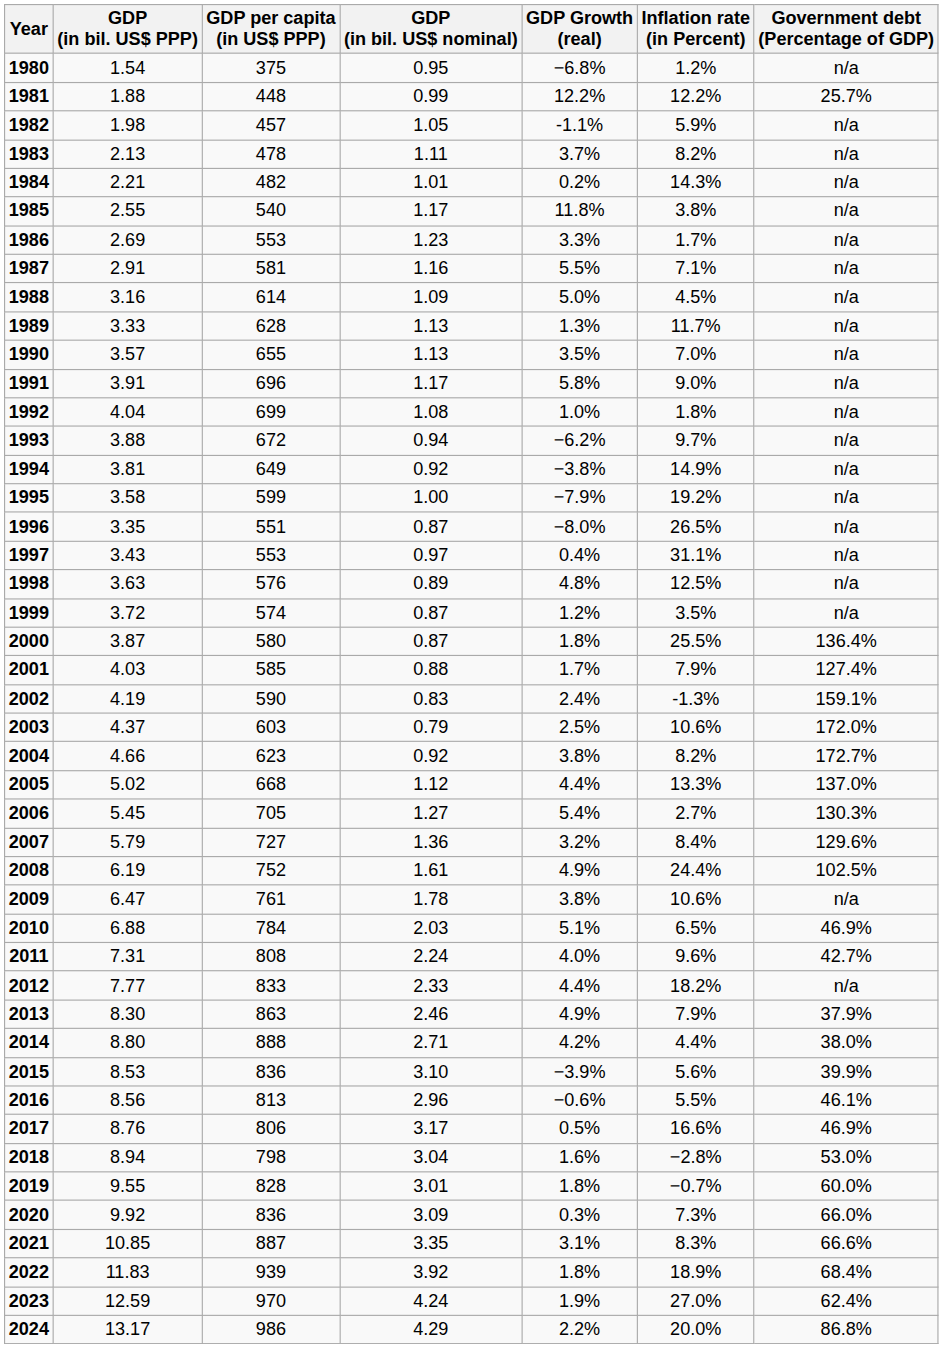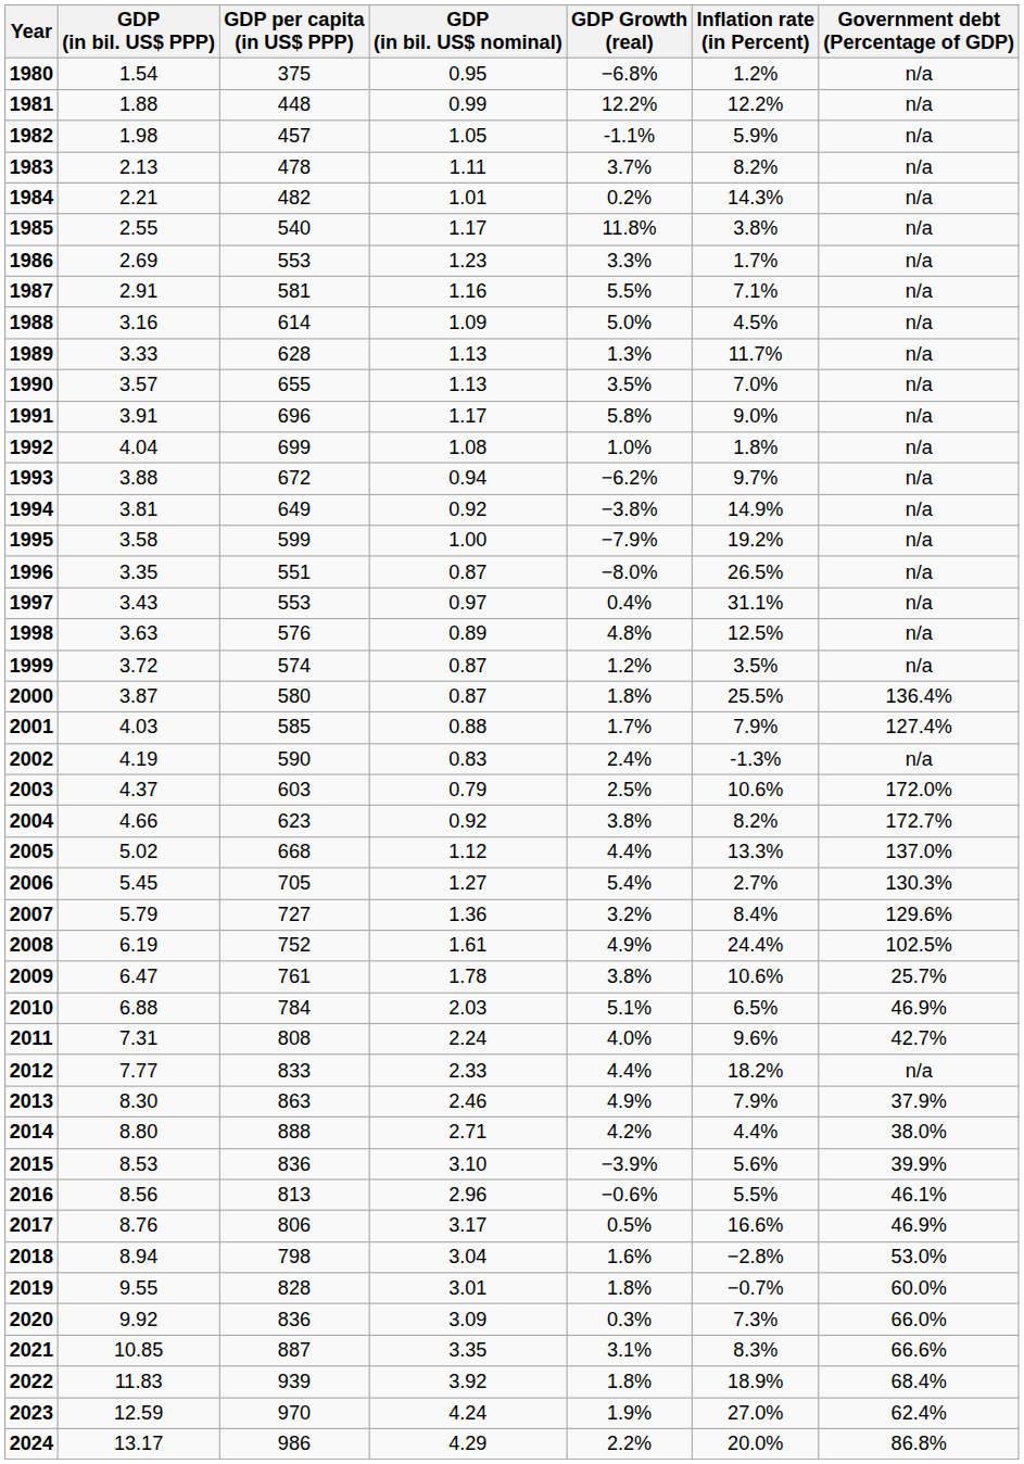 <table class="wikitable" style="text-align:center; vertical-align:middle;">
 <tr style="font-weight:bold;">
 <th>Year</th>
 <th>GDP<br>(in bil. US$ PPP)</th>
 <th>GDP per capita<br>(in US$ PPP)</th>
 <th>GDP<br>(in bil. US$ nominal)</th>
 <th>GDP Growth<br>(real)</th>
 <th>Inflation rate<br>(in Percent)</th>
 <th>Government debt<br>(Percentage of GDP)</th>
 </tr>
 <tr>
 <td><strong>1980</strong></td>
 <td>1.54</td>
 <td>375</td>
 <td>0.95</td>
 <td>−6.8%</td>
 <td>1.2%</td>
 <td>n/a</td>
 </tr>
 <tr>
 <td><strong>1981</strong></td>
 <td>1.88</td>
 <td>448</td>
 <td>0.99</td>
 <td>12.2%</td>
 <td>12.2%</td>
-<td>25.7%</td>
+<td>n/a</td>
 </tr>
 <tr>
 <td><strong>1982</strong></td>
 <td>1.98</td>
 <td>457</td>
 <td>1.05</td>
 <td>-1.1%</td>
 <td>5.9%</td>
 <td>n/a</td>
 </tr>
 <tr>
 <td><strong>1983</strong></td>
 <td>2.13</td>
 <td>478</td>
 <td>1.11</td>
 <td>3.7%</td>
 <td>8.2%</td>
 <td>n/a</td>
 </tr>
 <tr>
 <td><strong>1984</strong></td>
 <td>2.21</td>
 <td>482</td>
 <td>1.01</td>
 <td>0.2%</td>
 <td>14.3%</td>
 <td>n/a</td>
 </tr>
 <tr>
 <td><strong>1985</strong></td>
 <td>2.55</td>
 <td>540</td>
 <td>1.17</td>
 <td>11.8%</td>
 <td>3.8%</td>
 <td>n/a</td>
 </tr>
 <tr>
 <td><strong>1986</strong></td>
 <td>2.69</td>
 <td>553</td>
 <td>1.23</td>
 <td>3.3%</td>
 <td>1.7%</td>
 <td>n/a</td>
 </tr>
 <tr>
 <td><strong>1987</strong></td>
 <td>2.91</td>
 <td>581</td>
 <td>1.16</td>
 <td>5.5%</td>
 <td>7.1%</td>
 <td>n/a</td>
 </tr>
 <tr>
 <td><strong>1988</strong></td>
 <td>3.16</td>
 <td>614</td>
 <td>1.09</td>
 <td>5.0%</td>
 <td>4.5%</td>
 <td>n/a</td>
 </tr>
 <tr>
 <td><strong>1989</strong></td>
 <td>3.33</td>
 <td>628</td>
 <td>1.13</td>
 <td>1.3%</td>
 <td>11.7%</td>
 <td>n/a</td>
 </tr>
 <tr>
 <td><strong>1990</strong></td>
 <td>3.57</td>
 <td>655</td>
 <td>1.13</td>
 <td>3.5%</td>
 <td>7.0%</td>
 <td>n/a</td>
 </tr>
 <tr>
 <td><strong>1991</strong></td>
 <td>3.91</td>
 <td>696</td>
 <td>1.17</td>
 <td>5.8%</td>
 <td>9.0%</td>
 <td>n/a</td>
 </tr>
 <tr>
 <td><strong>1992</strong></td>
 <td>4.04</td>
 <td>699</td>
 <td>1.08</td>
 <td>1.0%</td>
 <td>1.8%</td>
 <td>n/a</td>
 </tr>
 <tr>
 <td><strong>1993</strong></td>
 <td>3.88</td>
 <td>672</td>
 <td>0.94</td>
 <td>−6.2%</td>
 <td>9.7%</td>
 <td>n/a</td>
 </tr>
 <tr>
 <td><strong>1994</strong></td>
 <td>3.81</td>
 <td>649</td>
 <td>0.92</td>
 <td>−3.8%</td>
 <td>14.9%</td>
 <td>n/a</td>
 </tr>
 <tr>
 <td><strong>1995</strong></td>
 <td>3.58</td>
 <td>599</td>
 <td>1.00</td>
 <td>−7.9%</td>
 <td>19.2%</td>
 <td>n/a</td>
 </tr>
 <tr>
 <td><strong>1996</strong></td>
 <td>3.35</td>
 <td>551</td>
 <td>0.87</td>
 <td>−8.0%</td>
 <td>26.5%</td>
 <td>n/a</td>
 </tr>
 <tr>
 <td><strong>1997</strong></td>
 <td>3.43</td>
 <td>553</td>
 <td>0.97</td>
 <td>0.4%</td>
 <td>31.1%</td>
 <td>n/a</td>
 </tr>
 <tr>
 <td><strong>1998</strong></td>
 <td>3.63</td>
 <td>576</td>
 <td>0.89</td>
 <td>4.8%</td>
 <td>12.5%</td>
 <td>n/a</td>
 </tr>
 <tr>
 <td><strong>1999</strong></td>
 <td>3.72</td>
 <td>574</td>
 <td>0.87</td>
 <td>1.2%</td>
 <td>3.5%</td>
 <td>n/a</td>
 </tr>
 <tr>
 <td><strong>2000</strong></td>
 <td>3.87</td>
 <td>580</td>
 <td>0.87</td>
 <td>1.8%</td>
 <td>25.5%</td>
 <td>136.4%</td>
 </tr>
 <tr>
 <td><strong>2001</strong></td>
 <td>4.03</td>
 <td>585</td>
 <td>0.88</td>
 <td>1.7%</td>
 <td>7.9%</td>
 <td>127.4%</td>
 </tr>
 <tr>
 <td><strong>2002</strong></td>
 <td>4.19</td>
 <td>590</td>
 <td>0.83</td>
 <td>2.4%</td>
 <td>-1.3%</td>
-<td>159.1%</td>
+<td>n/a</td>
 </tr>
 <tr>
 <td><strong>2003</strong></td>
 <td>4.37</td>
 <td>603</td>
 <td>0.79</td>
 <td>2.5%</td>
 <td>10.6%</td>
 <td>172.0%</td>
 </tr>
 <tr>
 <td><strong>2004</strong></td>
 <td>4.66</td>
 <td>623</td>
 <td>0.92</td>
 <td>3.8%</td>
 <td>8.2%</td>
 <td>172.7%</td>
 </tr>
 <tr>
 <td><strong>2005</strong></td>
 <td>5.02</td>
 <td>668</td>
 <td>1.12</td>
 <td>4.4%</td>
 <td>13.3%</td>
 <td>137.0%</td>
 </tr>
 <tr>
 <td><strong>2006</strong></td>
 <td>5.45</td>
 <td>705</td>
 <td>1.27</td>
 <td>5.4%</td>
 <td>2.7%</td>
 <td>130.3%</td>
 </tr>
 <tr>
 <td><strong>2007</strong></td>
 <td>5.79</td>
 <td>727</td>
 <td>1.36</td>
 <td>3.2%</td>
 <td>8.4%</td>
 <td>129.6%</td>
 </tr>
 <tr>
 <td><strong>2008</strong></td>
 <td>6.19</td>
 <td>752</td>
 <td>1.61</td>
 <td>4.9%</td>
 <td>24.4%</td>
 <td>102.5%</td>
 </tr>
 <tr>
 <td><strong>2009</strong></td>
 <td>6.47</td>
 <td>761</td>
 <td>1.78</td>
 <td>3.8%</td>
 <td>10.6%</td>
-<td>n/a</td>
+<td>25.7%</td>
 </tr>
 <tr>
 <td><strong>2010</strong></td>
 <td>6.88</td>
 <td>784</td>
 <td>2.03</td>
 <td>5.1%</td>
 <td>6.5%</td>
 <td>46.9%</td>
 </tr>
 <tr>
 <td><strong>2011</strong></td>
 <td>7.31</td>
 <td>808</td>
 <td>2.24</td>
 <td>4.0%</td>
 <td>9.6%</td>
 <td>42.7%</td>
 </tr>
 <tr>
 <td><strong>2012</strong></td>
 <td>7.77</td>
 <td>833</td>
 <td>2.33</td>
 <td>4.4%</td>
 <td>18.2%</td>
 <td>n/a</td>
 </tr>
 <tr>
 <td><strong>2013</strong></td>
 <td>8.30</td>
 <td>863</td>
 <td>2.46</td>
 <td>4.9%</td>
 <td>7.9%</td>
 <td>37.9%</td>
 </tr>
 <tr>
 <td><strong>2014</strong></td>
 <td>8.80</td>
 <td>888</td>
 <td>2.71</td>
 <td>4.2%</td>
 <td>4.4%</td>
 <td>38.0%</td>
 </tr>
 <tr>
 <td><strong>2015</strong></td>
 <td>8.53</td>
 <td>836</td>
 <td>3.10</td>
 <td>−3.9%</td>
 <td>5.6%</td>
 <td>39.9%</td>
 </tr>
 <tr>
 <td><strong>2016</strong></td>
 <td>8.56</td>
 <td>813</td>
 <td>2.96</td>
 <td>−0.6%</td>
 <td>5.5%</td>
 <td>46.1%</td>
 </tr>
 <tr>
 <td><strong>2017</strong></td>
 <td>8.76</td>
 <td>806</td>
 <td>3.17</td>
 <td>0.5%</td>
 <td>16.6%</td>
 <td>46.9%</td>
 </tr>
 <tr>
 <td><strong>2018</strong></td>
 <td>8.94</td>
 <td>798</td>
 <td>3.04</td>
 <td>1.6%</td>
 <td>−2.8%</td>
 <td>53.0%</td>
 </tr>
 <tr>
 <td><strong>2019</strong></td>
 <td>9.55</td>
 <td>828</td>
 <td>3.01</td>
 <td>1.8%</td>
 <td>−0.7%</td>
 <td>60.0%</td>
 </tr>
 <tr>
 <td><strong>2020</strong></td>
 <td>9.92</td>
 <td>836</td>
 <td>3.09</td>
 <td>0.3%</td>
 <td>7.3%</td>
 <td>66.0%</td>
 </tr>
 <tr>
 <td><strong>2021</strong></td>
 <td>10.85</td>
 <td>887</td>
 <td>3.35</td>
 <td>3.1%</td>
 <td>8.3%</td>
 <td>66.6%</td>
 </tr>
 <tr>
 <td><strong>2022</strong></td>
 <td>11.83</td>
 <td>939</td>
 <td>3.92</td>
 <td>1.8%</td>
 <td>18.9%</td>
 <td>68.4%</td>
 </tr>
 <tr>
 <td><strong>2023</strong></td>
 <td>12.59</td>
 <td>970</td>
 <td>4.24</td>
 <td>1.9%</td>
 <td>27.0%</td>
 <td>62.4%</td>
 </tr>
 <tr>
 <td><strong>2024</strong></td>
 <td>13.17</td>
 <td>986</td>
 <td>4.29</td>
 <td>2.2%</td>
 <td>20.0%</td>
 <td>86.8%</td>
 </tr>
 </table>
